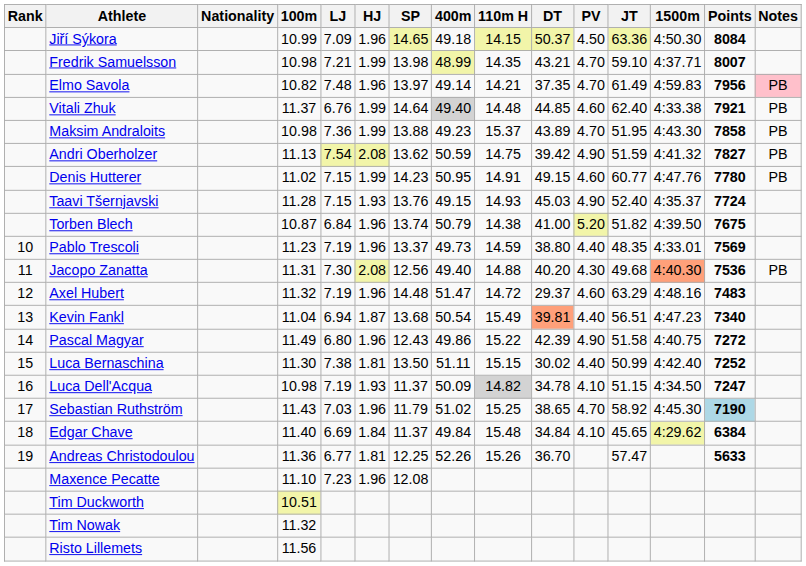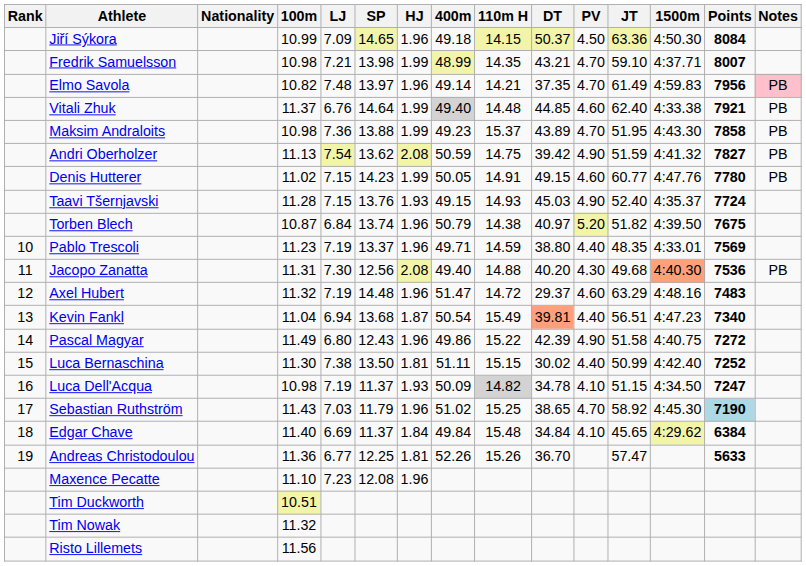 <table class="wikitable sortable" style=" text-align:center; font-size:97%;">
 <tr>
 <th>Rank</th>
 <th>Athlete</th>
 <th>Nationality</th>
 <th>100m</th>
 <th>LJ</th>
+<th>SP</th>
 <th>HJ</th>
-<th>SP</th>
 <th>400m</th>
 <th>110m H</th>
 <th>DT</th>
 <th>PV</th>
 <th>JT</th>
 <th>1500m</th>
 <th>Points</th>
 <th>Notes</th>
 </tr>
 <tr>
 <td></td>
 <td align=left><a href='#'>Jiří Sýkora</a></td>
 <td align=left></td>
 <td>10.99</td>
 <td>7.09</td>
+<td bgcolor=#F2F5A9>14.65</td>
 <td>1.96</td>
-<td bgcolor=#F2F5A9>14.65</td>
 <td>49.18</td>
 <td bgcolor=#F2F5A9>14.15</td>
 <td bgcolor=#F2F5A9>50.37</td>
 <td>4.50</td>
 <td bgcolor=#F2F5A9>63.36</td>
 <td>4:50.30</td>
 <td><strong>8084</strong></td>
 <td></td>
 </tr>
 <tr>
 <td></td>
 <td align=left><a href='#'>Fredrik Samuelsson</a></td>
 <td align=left></td>
 <td>10.98</td>
 <td>7.21</td>
+<td>13.98</td>
 <td>1.99</td>
-<td>13.98</td>
 <td bgcolor=#F2F5A9>48.99</td>
 <td>14.35</td>
 <td>43.21</td>
 <td>4.70</td>
 <td>59.10</td>
 <td>4:37.71</td>
 <td><strong>8007</strong></td>
 <td></td>
 </tr>
 <tr>
 <td></td>
 <td align=left><a href='#'>Elmo Savola</a></td>
 <td align=left></td>
 <td>10.82</td>
 <td>7.48</td>
+<td>13.97</td>
 <td>1.96</td>
-<td>13.97</td>
 <td>49.14</td>
 <td>14.21</td>
 <td>37.35</td>
 <td>4.70</td>
 <td>61.49</td>
 <td>4:59.83</td>
 <td><strong>7956</strong></td>
 <td style="background: pink;">PB</td>
 </tr>
 <tr>
 <td></td>
 <td align=left><a href='#'>Vitali Zhuk</a></td>
 <td align=left></td>
 <td>11.37</td>
 <td>6.76</td>
+<td>14.64</td>
 <td>1.99</td>
-<td>14.64</td>
 <td style="background: lightgrey;">49.40</td>
 <td>14.48</td>
 <td>44.85</td>
 <td>4.60</td>
 <td>62.40</td>
 <td>4:33.38</td>
 <td><strong>7921</strong></td>
 <td>PB</td>
 </tr>
 <tr>
 <td></td>
 <td align=left><a href='#'>Maksim Andraloits</a></td>
 <td align=left></td>
 <td>10.98</td>
 <td>7.36</td>
+<td>13.88</td>
 <td>1.99</td>
-<td>13.88</td>
 <td>49.23</td>
 <td>15.37</td>
 <td>43.89</td>
 <td>4.70</td>
 <td>51.95</td>
 <td>4:43.30</td>
 <td><strong>7858</strong></td>
 <td>PB</td>
 </tr>
 <tr>
 <td></td>
 <td align=left><a href='#'>Andri Oberholzer</a></td>
 <td align=left></td>
 <td>11.13</td>
 <td bgcolor=#F2F5A9>7.54</td>
+<td>13.62</td>
 <td bgcolor=#F2F5A9>2.08</td>
-<td>13.62</td>
 <td>50.59</td>
 <td>14.75</td>
 <td>39.42</td>
 <td>4.90</td>
 <td>51.59</td>
 <td>4:41.32</td>
 <td><strong>7827</strong></td>
 <td>PB</td>
 </tr>
 <tr>
 <td></td>
 <td align=left><a href='#'>Denis Hutterer</a></td>
 <td align=left></td>
 <td>11.02</td>
 <td>7.15</td>
+<td>14.23</td>
 <td>1.99</td>
-<td>14.23</td>
-<td>50.95</td>
+<td>50.05</td>
 <td>14.91</td>
 <td>49.15</td>
 <td>4.60</td>
 <td>60.77</td>
 <td>4:47.76</td>
 <td><strong>7780</strong></td>
 <td>PB</td>
 </tr>
 <tr>
 <td></td>
 <td align=left><a href='#'>Taavi Tšernjavski</a></td>
 <td align=left></td>
 <td>11.28</td>
 <td>7.15</td>
+<td>13.76</td>
 <td>1.93</td>
-<td>13.76</td>
 <td>49.15</td>
 <td>14.93</td>
 <td>45.03</td>
 <td>4.90</td>
 <td>52.40</td>
 <td>4:35.37</td>
 <td><strong>7724</strong></td>
 <td></td>
 </tr>
 <tr>
 <td></td>
 <td align=left><a href='#'>Torben Blech</a></td>
 <td align=left></td>
 <td>10.87</td>
 <td>6.84</td>
+<td>13.74</td>
 <td>1.96</td>
-<td>13.74</td>
 <td>50.79</td>
 <td>14.38</td>
-<td>41.00</td>
+<td>40.97</td>
 <td bgcolor=#F2F5A9>5.20</td>
 <td>51.82</td>
 <td>4:39.50</td>
 <td><strong>7675</strong></td>
 <td></td>
 </tr>
 <tr>
 <td>10</td>
 <td align=left><a href='#'>Pablo Trescoli</a></td>
 <td align=left></td>
 <td>11.23</td>
 <td>7.19</td>
+<td>13.37</td>
 <td>1.96</td>
-<td>13.37</td>
-<td>49.73</td>
+<td>49.71</td>
 <td>14.59</td>
 <td>38.80</td>
 <td>4.40</td>
 <td>48.35</td>
 <td>4:33.01</td>
 <td><strong>7569</strong></td>
 <td></td>
 </tr>
 <tr>
 <td>11</td>
 <td align=left><a href='#'>Jacopo Zanatta</a></td>
 <td align=left></td>
 <td>11.31</td>
 <td>7.30</td>
+<td>12.56</td>
 <td bgcolor=#F2F5A9>2.08</td>
-<td>12.56</td>
 <td>49.40</td>
 <td>14.88</td>
 <td>40.20</td>
 <td>4.30</td>
 <td>49.68</td>
 <td style="background: lightsalmon;">4:40.30</td>
 <td><strong>7536</strong></td>
 <td>PB</td>
 </tr>
 <tr>
 <td>12</td>
 <td align=left><a href='#'>Axel Hubert</a></td>
 <td align=left></td>
 <td>11.32</td>
 <td>7.19</td>
+<td>14.48</td>
 <td>1.96</td>
-<td>14.48</td>
 <td>51.47</td>
 <td>14.72</td>
 <td>29.37</td>
 <td>4.60</td>
 <td>63.29</td>
 <td>4:48.16</td>
 <td><strong>7483</strong></td>
 <td></td>
 </tr>
 <tr>
 <td>13</td>
 <td align=left><a href='#'>Kevin Fankl</a></td>
 <td align=left></td>
 <td>11.04</td>
 <td>6.94</td>
+<td>13.68</td>
 <td>1.87</td>
-<td>13.68</td>
 <td>50.54</td>
 <td>15.49</td>
 <td style="background: lightsalmon;">39.81</td>
 <td>4.40</td>
 <td>56.51</td>
 <td>4:47.23</td>
 <td><strong>7340</strong></td>
 <td></td>
 </tr>
 <tr>
 <td>14</td>
 <td align=left><a href='#'>Pascal Magyar</a></td>
 <td align=left></td>
 <td>11.49</td>
 <td>6.80</td>
+<td>12.43</td>
 <td>1.96</td>
-<td>12.43</td>
 <td>49.86</td>
 <td>15.22</td>
 <td>42.39</td>
 <td>4.90</td>
 <td>51.58</td>
 <td>4:40.75</td>
 <td><strong>7272</strong></td>
 <td></td>
 </tr>
 <tr>
 <td>15</td>
 <td align=left><a href='#'>Luca Bernaschina</a></td>
 <td align=left></td>
 <td>11.30</td>
 <td>7.38</td>
+<td>13.50</td>
 <td>1.81</td>
-<td>13.50</td>
 <td>51.11</td>
 <td>15.15</td>
 <td>30.02</td>
 <td>4.40</td>
 <td>50.99</td>
 <td>4:42.40</td>
 <td><strong>7252</strong></td>
 <td></td>
 </tr>
 <tr>
 <td>16</td>
 <td align=left><a href='#'>Luca Dell'Acqua</a></td>
 <td align=left></td>
 <td>10.98</td>
 <td>7.19</td>
+<td>11.37</td>
 <td>1.93</td>
-<td>11.37</td>
 <td>50.09</td>
 <td style="background: lightgrey;">14.82</td>
 <td>34.78</td>
 <td>4.10</td>
 <td>51.15</td>
 <td>4:34.50</td>
 <td><strong>7247</strong></td>
 <td></td>
 </tr>
 <tr>
 <td>17</td>
 <td align=left><a href='#'>Sebastian Ruthström</a></td>
 <td align=left></td>
 <td>11.43</td>
 <td>7.03</td>
+<td>11.79</td>
 <td>1.96</td>
-<td>11.79</td>
 <td>51.02</td>
 <td>15.25</td>
 <td>38.65</td>
 <td>4.70</td>
 <td>58.92</td>
 <td>4:45.30</td>
 <td style="background: lightblue;"><strong>7190</strong></td>
 <td></td>
 </tr>
 <tr>
 <td>18</td>
 <td align=left><a href='#'>Edgar Chave</a></td>
 <td align=left></td>
 <td>11.40</td>
 <td>6.69</td>
+<td>11.37</td>
 <td>1.84</td>
-<td>11.37</td>
 <td>49.84</td>
 <td>15.48</td>
 <td>34.84</td>
 <td>4.10</td>
 <td>45.65</td>
 <td bgcolor=#F2F5A9>4:29.62</td>
 <td><strong>6384</strong></td>
 <td></td>
 </tr>
 <tr>
 <td>19</td>
 <td align=left><a href='#'>Andreas Christodoulou</a></td>
 <td align=left></td>
 <td>11.36</td>
 <td>6.77</td>
+<td>12.25</td>
 <td>1.81</td>
-<td>12.25</td>
 <td>52.26</td>
 <td>15.26</td>
 <td>36.70</td>
 <td></td>
 <td>57.47</td>
 <td></td>
 <td><strong>5633</strong></td>
 <td></td>
 </tr>
 <tr>
 <td></td>
 <td align=left><a href='#'>Maxence Pecatte</a></td>
 <td align=left></td>
 <td>11.10</td>
 <td>7.23</td>
+<td>12.08</td>
 <td>1.96</td>
-<td>12.08</td>
 <td></td>
 <td></td>
 <td></td>
 <td></td>
 <td></td>
 <td></td>
 <td><strong></strong></td>
 <td></td>
 </tr>
 <tr>
 <td></td>
 <td align=left><a href='#'>Tim Duckworth</a></td>
 <td align=left></td>
 <td bgcolor=#F2F5A9>10.51</td>
 <td></td>
 <td></td>
 <td></td>
 <td></td>
 <td></td>
 <td></td>
 <td></td>
 <td></td>
 <td></td>
 <td><strong></strong></td>
 <td></td>
 </tr>
 <tr>
 <td></td>
 <td align=left><a href='#'>Tim Nowak</a></td>
 <td align=left></td>
 <td>11.32</td>
 <td></td>
 <td></td>
 <td></td>
 <td></td>
 <td></td>
 <td></td>
 <td></td>
 <td></td>
 <td></td>
 <td><strong></strong></td>
 <td></td>
 </tr>
 <tr>
 <td></td>
 <td align=left><a href='#'>Risto Lillemets</a></td>
 <td align=left></td>
 <td>11.56</td>
 <td></td>
 <td></td>
 <td></td>
 <td></td>
 <td></td>
 <td></td>
 <td></td>
 <td></td>
 <td></td>
 <td><strong></strong></td>
 <td></td>
 </tr>
 </table>
